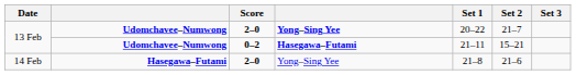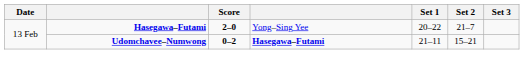 <table class="wikitable" style="text-align: center; font-size:90% ">
 <tr>
 <th width="60">Date</th>
 <th align="right" width="250"></th>
 <th width="60">Score</th>
 <th align="left" width="250"></th>
 <th width="50">Set 1</th>
 <th width="50">Set 2</th>
 <th width="50">Set 3</th>
 </tr>
 <tr>
 <td rowspan=2>13 Feb</td>
-<td align=right><strong><a href='#'>Udomchavee</a>–<a href='#'>Numwong</a> </strong></td>
+<td align=right><strong><a href='#'>Hasegawa</a>–<a href='#'>Futami</a> </strong></td>
 <td align=center><strong>2–0</strong></td>
-<td align=left><strong> <a href='#'>Yong</a>–<a href='#'>Sing Yee</a></strong></td>
+<td align=left> <a href='#'>Yong</a>–<a href='#'>Sing Yee</a></td>
 <td>20–22</td>
 <td>21–7</td>
 <td></td>
 </tr>
 <tr>
 <td align=right><strong><a href='#'>Udomchavee</a>–<a href='#'>Numwong</a> </strong></td>
 <td align=center><strong>0–2</strong></td>
 <td align=left><strong> <a href='#'>Hasegawa</a>–<a href='#'>Futami</a></strong></td>
 <td>21–11</td>
 <td>15–21</td>
 <td></td>
 </tr>
-<tr>
-<td>14 Feb</td>
-<td align=right><strong><a href='#'>Hasegawa</a>–<a href='#'>Futami</a> </strong></td>
-<td align=center><strong>2–0</strong></td>
-<td align=left> <a href='#'>Yong</a>–<a href='#'>Sing Yee</a></td>
-<td>21–8</td>
-<td>21–6</td>
-<td></td>
-</tr>
 </table>
